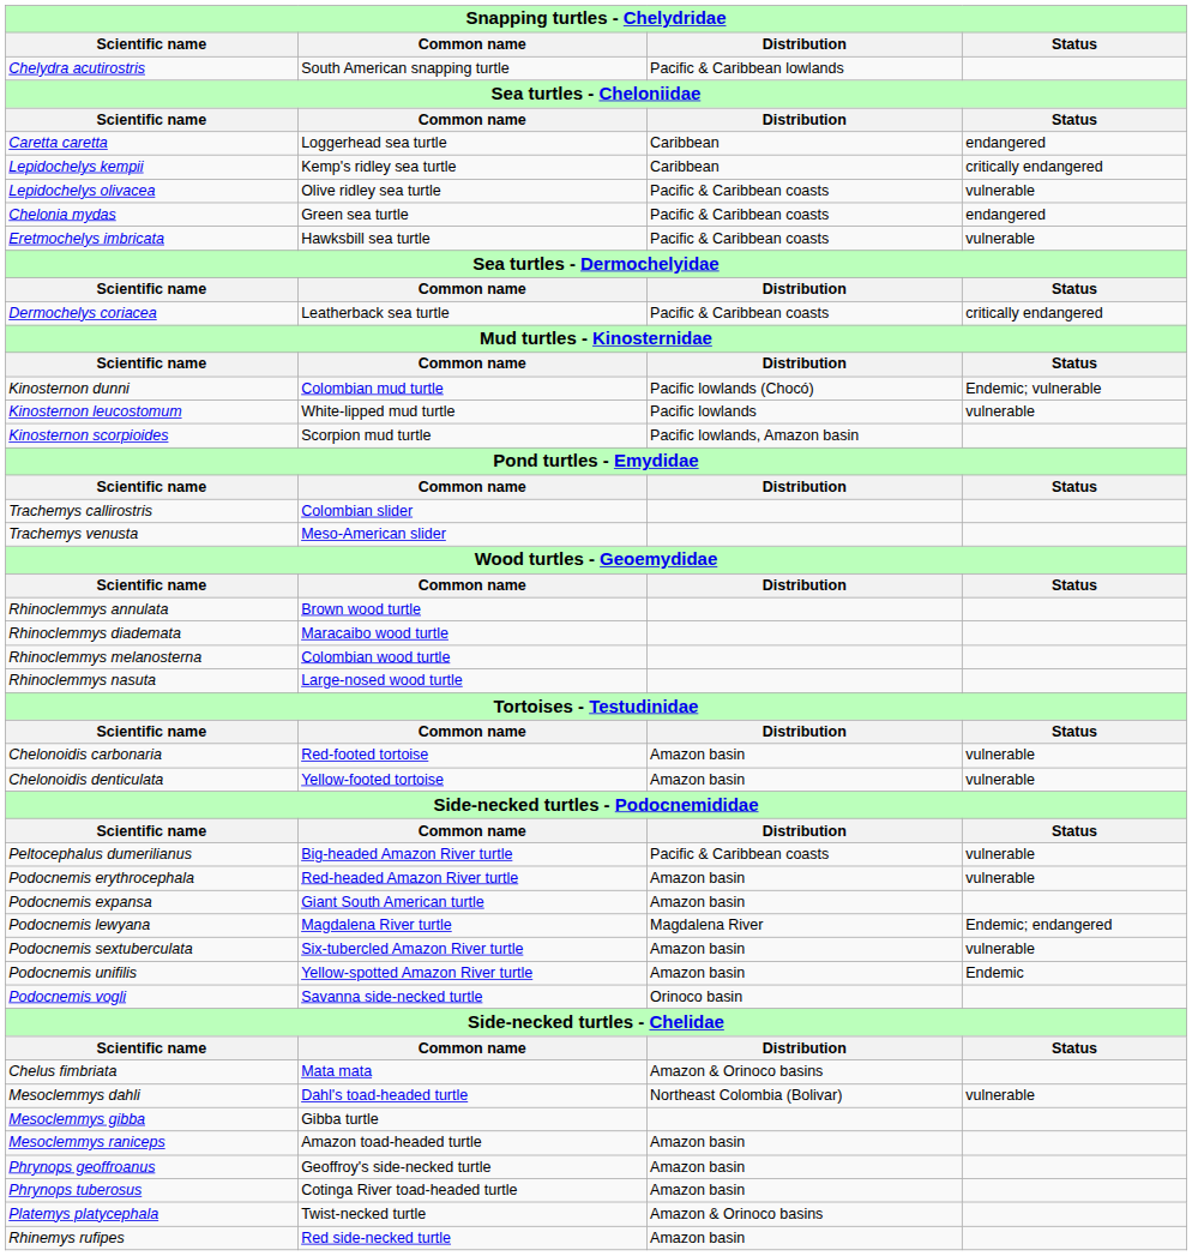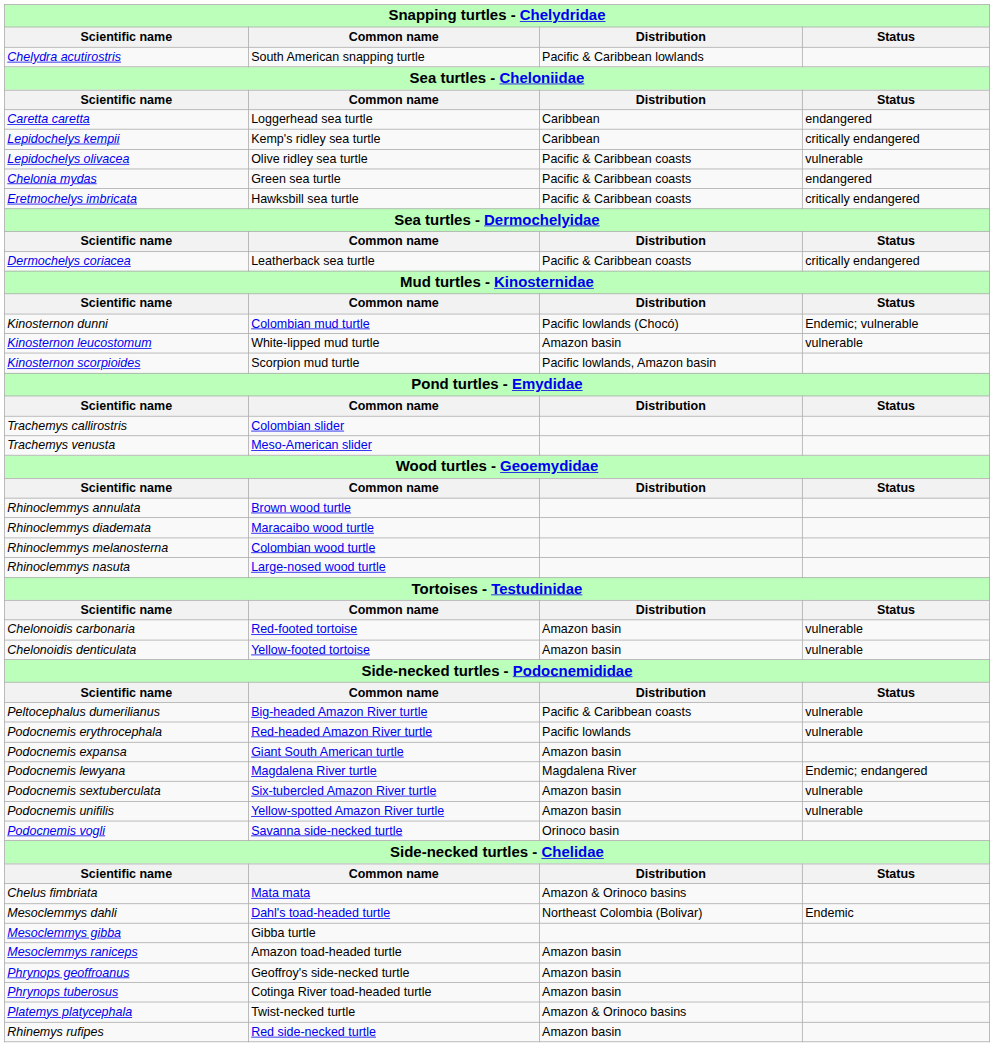 <table class="wikitable" style="width:100%;">
 <tr>
 <td colspan="100%" align="center" bgcolor="#bbffbb"><big><strong>Snapping turtles - <a href='#'>Chelydridae</a></strong></big></td>
 </tr>
 <tr>
 <th>Scientific name</th>
 <th>Common name</th>
 <th>Distribution</th>
 <th>Status</th>
 </tr>
 <tr>
 <td><em><a href='#'>Chelydra acutirostris</a></em></td>
 <td>South American snapping turtle</td>
 <td>Pacific & Caribbean lowlands</td>
 <td></td>
 </tr>
 <tr>
 <td colspan="100%" align="center" bgcolor="#bbffbb"><big><strong>Sea turtles - <a href='#'>Cheloniidae</a></strong></big></td>
 </tr>
 <tr>
 <th>Scientific name</th>
 <th>Common name</th>
 <th>Distribution</th>
 <th>Status</th>
 </tr>
 <tr>
 <td><em><a href='#'>Caretta caretta</a></em></td>
 <td>Loggerhead sea turtle</td>
 <td>Caribbean</td>
 <td><span>endangered</span></td>
 </tr>
 <tr>
 <td><em><a href='#'>Lepidochelys kempii</a></em></td>
 <td>Kemp's ridley sea turtle</td>
 <td>Caribbean</td>
 <td><span>critically endangered</span></td>
 </tr>
 <tr>
 <td><em><a href='#'>Lepidochelys olivacea</a></em></td>
 <td>Olive ridley sea turtle</td>
 <td>Pacific & Caribbean coasts</td>
 <td><span>vulnerable</span></td>
 </tr>
 <tr>
 <td><em><a href='#'>Chelonia mydas</a></em></td>
 <td>Green sea turtle</td>
 <td>Pacific & Caribbean coasts</td>
 <td><span>endangered</span></td>
 </tr>
 <tr>
 <td><em><a href='#'>Eretmochelys imbricata</a></em></td>
 <td>Hawksbill sea turtle</td>
 <td>Pacific & Caribbean coasts</td>
-<td><span>vulnerable</span></td>
+<td><span>critically endangered</span></td>
 </tr>
 <tr>
 <td colspan="100%" align="center" bgcolor="#bbffbb"><big><strong>Sea turtles - <a href='#'>Dermochelyidae</a></strong></big></td>
 </tr>
 <tr>
 <th>Scientific name</th>
 <th>Common name</th>
 <th>Distribution</th>
 <th>Status</th>
 </tr>
 <tr>
 <td><em><a href='#'>Dermochelys coriacea</a></em></td>
 <td>Leatherback sea turtle</td>
 <td>Pacific & Caribbean coasts</td>
 <td><span>critically endangered</span></td>
 </tr>
 <tr>
 <td colspan="100%" align="center" bgcolor="#bbffbb"><big><strong>Mud turtles - <a href='#'>Kinosternidae</a></strong></big></td>
 </tr>
 <tr>
 <th>Scientific name</th>
 <th>Common name</th>
 <th>Distribution</th>
 <th>Status</th>
 </tr>
 <tr>
 <td><em>Kinosternon dunni</em></td>
 <td><a href='#'>Colombian mud turtle</a></td>
 <td>Pacific lowlands (Chocó)</td>
 <td><span>Endemic</span>; <span>vulnerable</span></td>
 </tr>
 <tr>
 <td><em><a href='#'>Kinosternon leucostomum</a></em></td>
 <td>White-lipped mud turtle</td>
-<td>Pacific lowlands</td>
+<td>Amazon basin</td>
 <td><span>vulnerable</span></td>
 </tr>
 <tr>
 <td><em><a href='#'>Kinosternon scorpioides</a></em></td>
 <td>Scorpion mud turtle</td>
 <td>Pacific lowlands, Amazon basin</td>
 <td></td>
 </tr>
 <tr>
 <td colspan="100%" align="center" bgcolor="#bbffbb"><big><strong>Pond turtles - <a href='#'>Emydidae</a></strong></big></td>
 </tr>
 <tr>
 <th>Scientific name</th>
 <th>Common name</th>
 <th>Distribution</th>
 <th>Status</th>
 </tr>
 <tr>
 <td><em>Trachemys callirostris</em></td>
 <td><a href='#'>Colombian slider</a></td>
 <td></td>
 <td></td>
 </tr>
 <tr>
 <td><em>Trachemys venusta</em></td>
 <td><a href='#'>Meso-American slider</a></td>
 <td></td>
 <td></td>
 </tr>
 <tr>
 <td colspan="100%" align="center" bgcolor="#bbffbb"><big><strong>Wood turtles - <a href='#'>Geoemydidae</a></strong></big></td>
 </tr>
 <tr>
 <th>Scientific name</th>
 <th>Common name</th>
 <th>Distribution</th>
 <th>Status</th>
 </tr>
 <tr>
 <td><em>Rhinoclemmys annulata</em></td>
 <td><a href='#'>Brown wood turtle</a></td>
 <td></td>
 <td></td>
 </tr>
 <tr>
 <td><em>Rhinoclemmys diademata</em></td>
 <td><a href='#'>Maracaibo wood turtle</a></td>
 <td></td>
 <td></td>
 </tr>
 <tr>
 <td><em>Rhinoclemmys melanosterna</em></td>
 <td><a href='#'>Colombian wood turtle</a></td>
 <td></td>
 <td></td>
 </tr>
 <tr>
 <td><em>Rhinoclemmys nasuta</em></td>
 <td><a href='#'>Large-nosed wood turtle</a></td>
 <td></td>
 <td></td>
 </tr>
 <tr>
 <td colspan="100%" align="center" bgcolor="#bbffbb"><big><strong>Tortoises - <a href='#'>Testudinidae</a></strong></big></td>
 </tr>
 <tr>
 <th>Scientific name</th>
 <th>Common name</th>
 <th>Distribution</th>
 <th>Status</th>
 </tr>
 <tr>
 <td><em>Chelonoidis carbonaria</em></td>
 <td><a href='#'>Red-footed tortoise</a></td>
 <td>Amazon basin</td>
 <td><span>vulnerable</span></td>
 </tr>
 <tr>
 <td><em>Chelonoidis denticulata</em></td>
 <td><a href='#'>Yellow-footed tortoise</a></td>
 <td>Amazon basin</td>
 <td><span>vulnerable</span></td>
 </tr>
 <tr>
 <td colspan="100%" align="center" bgcolor="#bbffbb"><big><strong>Side-necked turtles - <a href='#'>Podocnemididae</a></strong></big></td>
 </tr>
 <tr>
 <th>Scientific name</th>
 <th>Common name</th>
 <th>Distribution</th>
 <th>Status</th>
 </tr>
 <tr>
 <td><em>Peltocephalus dumerilianus</em></td>
 <td><a href='#'>Big-headed Amazon River turtle</a></td>
 <td>Pacific & Caribbean coasts</td>
 <td><span>vulnerable</span></td>
 </tr>
 <tr>
 <td><em>Podocnemis erythrocephala</em></td>
 <td><a href='#'>Red-headed Amazon River turtle</a></td>
-<td>Amazon basin</td>
+<td>Pacific lowlands</td>
 <td><span>vulnerable</span></td>
 </tr>
 <tr>
 <td><em>Podocnemis expansa</em></td>
 <td><a href='#'>Giant South American turtle</a></td>
 <td>Amazon basin</td>
 <td></td>
 </tr>
 <tr>
 <td><em>Podocnemis lewyana</em></td>
 <td><a href='#'>Magdalena River turtle</a></td>
 <td>Magdalena River</td>
 <td><span>Endemic</span>; <span>endangered</span></td>
 </tr>
 <tr>
 <td><em>Podocnemis sextuberculata</em></td>
 <td><a href='#'>Six-tubercled Amazon River turtle</a></td>
 <td>Amazon basin</td>
 <td><span>vulnerable</span></td>
 </tr>
 <tr>
 <td><em>Podocnemis unifilis</em></td>
 <td><a href='#'>Yellow-spotted Amazon River turtle</a></td>
 <td>Amazon basin</td>
-<td><span>Endemic</span></td>
+<td><span>vulnerable</span></td>
 </tr>
 <tr>
 <td><em><a href='#'>Podocnemis vogli</a></em></td>
 <td><a href='#'>Savanna side-necked turtle</a></td>
 <td>Orinoco basin</td>
 <td></td>
 </tr>
 <tr>
 <td colspan="100%" align="center" bgcolor="#bbffbb"><big><strong>Side-necked turtles - <a href='#'>Chelidae</a></strong></big></td>
 </tr>
 <tr>
 <th>Scientific name</th>
 <th>Common name</th>
 <th>Distribution</th>
 <th>Status</th>
 </tr>
 <tr>
 <td><em>Chelus fimbriata</em></td>
 <td><a href='#'>Mata mata</a></td>
 <td>Amazon & Orinoco basins</td>
 <td></td>
 </tr>
 <tr>
 <td><em>Mesoclemmys dahli</em></td>
 <td><a href='#'>Dahl's toad-headed turtle</a></td>
 <td>Northeast Colombia (Bolivar)</td>
-<td><span>vulnerable</span></td>
+<td><span>Endemic</span></td>
 </tr>
 <tr>
 <td><em><a href='#'>Mesoclemmys gibba </a></em></td>
 <td>Gibba turtle</td>
 <td></td>
 <td></td>
 </tr>
 <tr>
 <td><em><a href='#'>Mesoclemmys raniceps</a></em></td>
 <td>Amazon toad-headed turtle</td>
 <td>Amazon basin</td>
 <td></td>
 </tr>
 <tr>
 <td><em><a href='#'>Phrynops geoffroanus</a></em></td>
 <td>Geoffroy's side-necked turtle</td>
 <td>Amazon basin</td>
 <td></td>
 </tr>
 <tr>
 <td><em><a href='#'>Phrynops tuberosus</a></em></td>
 <td>Cotinga River toad-headed turtle</td>
 <td>Amazon basin</td>
 <td></td>
 </tr>
 <tr>
 <td><em><a href='#'>Platemys platycephala</a></em></td>
 <td>Twist-necked turtle</td>
 <td>Amazon & Orinoco basins</td>
 <td></td>
 </tr>
 <tr>
 <td><em>Rhinemys rufipes</em></td>
 <td><a href='#'>Red side-necked turtle</a></td>
 <td>Amazon basin</td>
 <td></td>
 </tr>
 </table>
